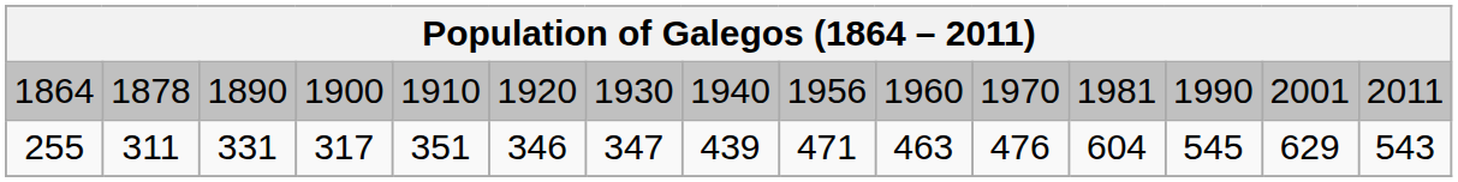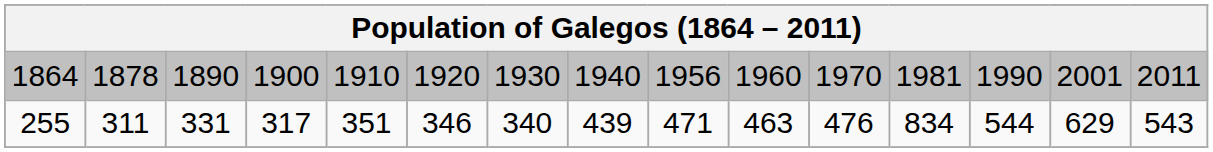 <table class="wikitable">
 <tr>
 <th colspan="15">Population of Galegos (1864 – 2011) </th>
 </tr>
 <tr bgcolor="#C0C0C0">
 <td align="center">1864</td>
 <td align="center">1878</td>
 <td align="center">1890</td>
 <td align="center">1900</td>
 <td align="center">1910</td>
 <td align="center">1920</td>
 <td align="center">1930</td>
 <td align="center">1940</td>
 <td align="center">1956</td>
 <td align="center">1960</td>
 <td align="center">1970</td>
 <td align="center">1981</td>
 <td align="center">1990</td>
 <td align="center">2001</td>
 <td align="center">2011</td>
 </tr>
 <tr>
 <td align="center">255</td>
 <td align="center">311</td>
 <td align="center">331</td>
 <td align="center">317</td>
 <td align="center">351</td>
 <td align="center">346</td>
-<td align="center">347</td>
+<td align="center">340</td>
 <td align="center">439</td>
 <td align="center">471</td>
 <td align="center">463</td>
 <td align="center">476</td>
-<td align="center">604</td>
-<td align="center">545</td>
+<td align="center">834</td>
+<td align="center">544</td>
 <td align="center">629</td>
 <td align="center">543</td>
 </tr>
 </table>
